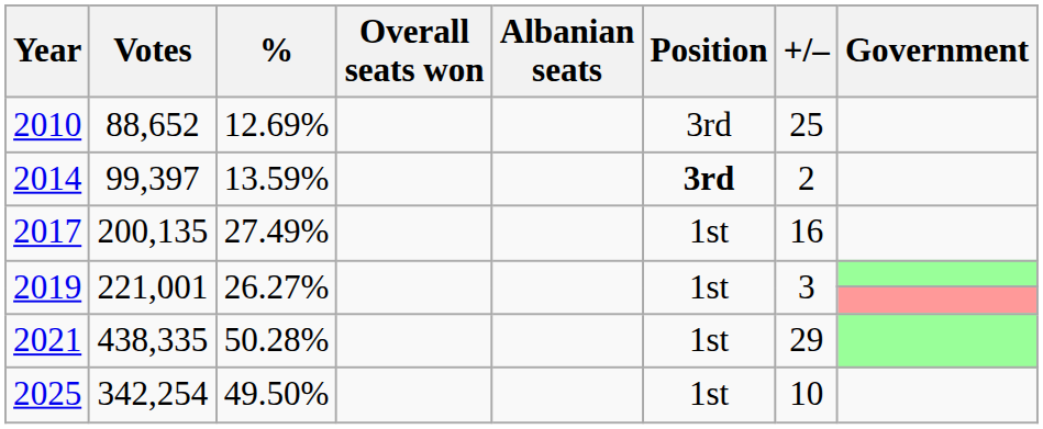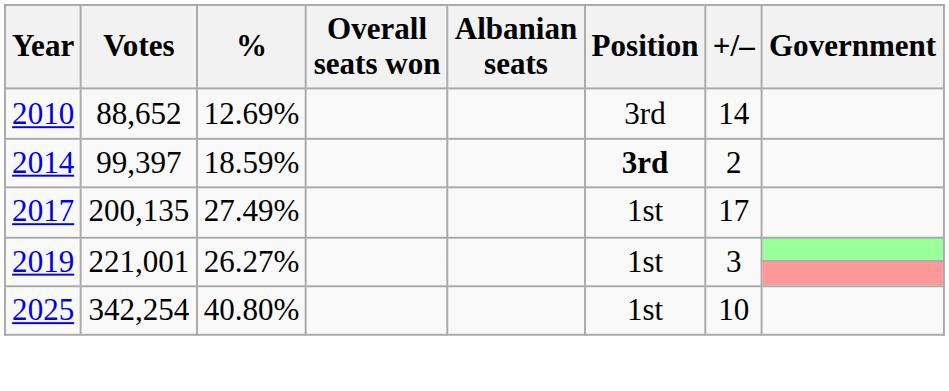 <table class="wikitable" style="text-align:center;">
 <tr>
 <th>Year</th>
 <th>Votes</th>
 <th>%</th>
 <th>Overall<br>seats won</th>
 <th>Albanian<br>seats</th>
 <th>Position</th>
 <th>+/–</th>
 <th>Government</th>
 </tr>
 <tr>
 <td><a href='#'>2010</a></td>
 <td>88,652</td>
 <td>12.69%</td>
 <td></td>
 <td></td>
 <td> 3rd</td>
-<td> 25</td>
+<td> 14</td>
 <td></td>
 </tr>
 <tr>
 <td><a href='#'>2014</a></td>
 <td>99,397</td>
-<td>13.59%</td>
+<td>18.59%</td>
 <td></td>
 <td></td>
 <td><strong> 3rd</strong></td>
 <td> 2</td>
 <td></td>
 </tr>
 <tr>
 <td><a href='#'>2017</a></td>
 <td>200,135</td>
 <td>27.49%</td>
 <td></td>
 <td></td>
 <td> 1st</td>
-<td> 16</td>
+<td> 17</td>
 <td></td>
 </tr>
 <tr>
 <td rowspan="2"><a href='#'>2019</a></td>
 <td rowspan="2">221,001</td>
 <td rowspan="2">26.27%</td>
 <td rowspan="2"></td>
 <td rowspan="2"></td>
 <td rowspan="2"> 1st</td>
 <td rowspan="2"> 3</td>
 <td style="background:#9f9;"></td>
 </tr>
 <tr>
 <td style="background:#f99;"></td>
 </tr>
 <tr>
-<td><a href='#'>2021</a></td>
-<td>438,335</td>
-<td>50.28%</td>
-<td> </td>
-<td> </td>
-<td> 1st</td>
-<td> 29</td>
-<td style="background:#9f9;"></td>
-</tr>
-<tr>
 <td><a href='#'>2025</a></td>
 <td>342,254</td>
-<td>49.50%</td>
+<td>40.80%</td>
 <td></td>
 <td></td>
 <td> 1st</td>
 <td> 10</td>
 <td></td>
 </tr>
 </table>
